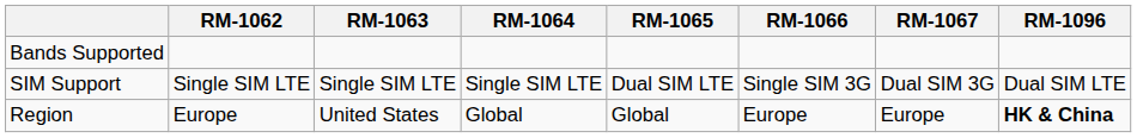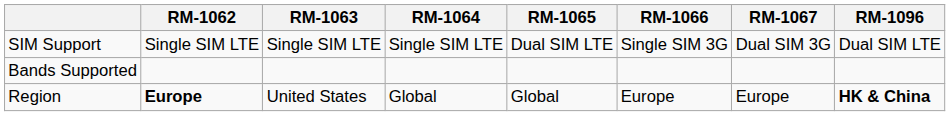 <table class="wikitable">
 <tr>
 <th></th>
 <th>RM-1062</th>
 <th>RM-1063</th>
 <th>RM-1064</th>
 <th>RM-1065</th>
 <th>RM-1066</th>
 <th>RM-1067</th>
 <th>RM-1096</th>
 </tr>
 <tr>
+<td>SIM Support</td>
+<td>Single SIM LTE</td>
+<td>Single SIM LTE</td>
+<td>Single SIM LTE</td>
+<td>Dual SIM LTE</td>
+<td>Single SIM 3G</td>
+<td>Dual SIM 3G</td>
+<td>Dual SIM LTE</td>
+</tr>
+<tr>
 <td>Bands Supported</td>
 <td></td>
 <td></td>
 <td></td>
 <td></td>
 <td></td>
 <td></td>
 <td></td>
 </tr>
 <tr>
-<td>SIM Support</td>
-<td>Single SIM LTE</td>
-<td>Single SIM LTE</td>
-<td>Single SIM LTE</td>
-<td>Dual SIM LTE</td>
-<td>Single SIM 3G</td>
-<td>Dual SIM 3G</td>
-<td>Dual SIM LTE</td>
-</tr>
-<tr>
 <td>Region</td>
-<td>Europe</td>
+<td><strong>Europe</strong></td>
 <td>United States</td>
 <td>Global</td>
 <td>Global</td>
 <td>Europe</td>
 <td>Europe</td>
 <td><strong>HK & China</strong></td>
 </tr>
 </table>
